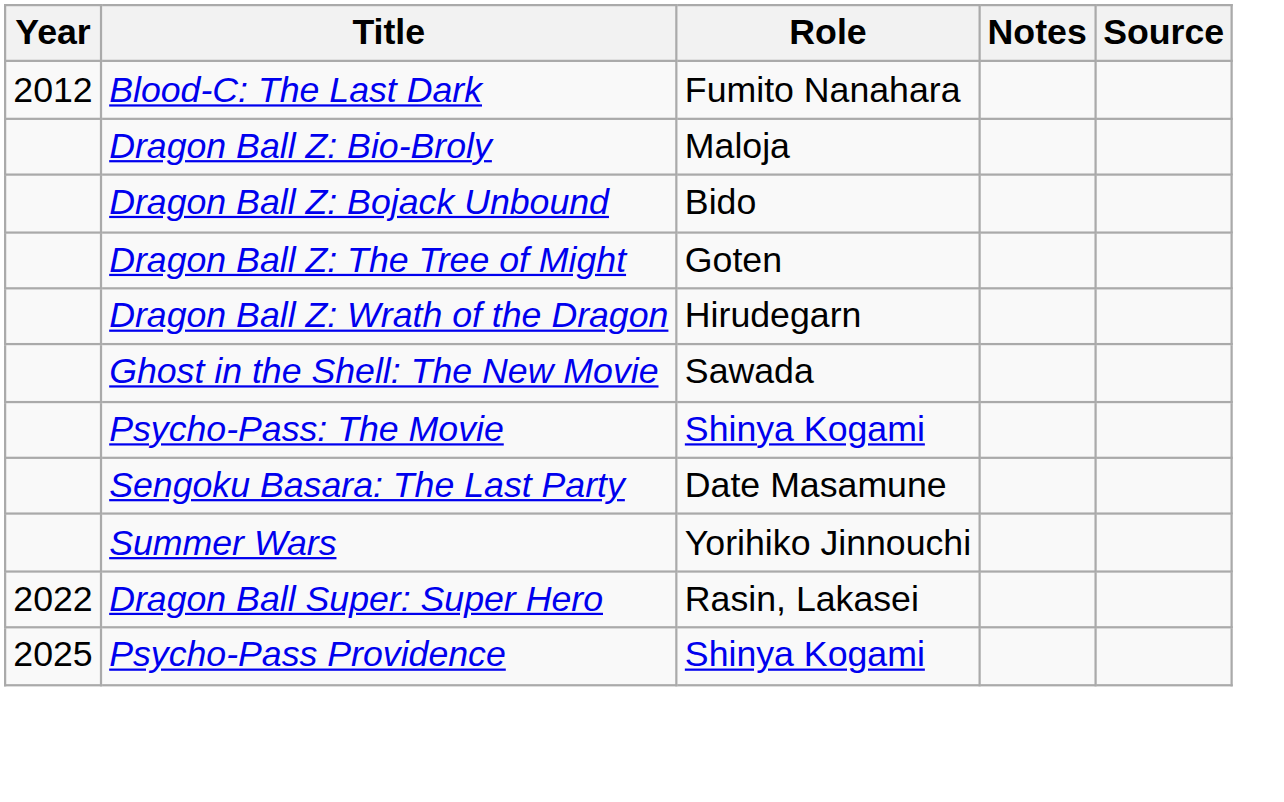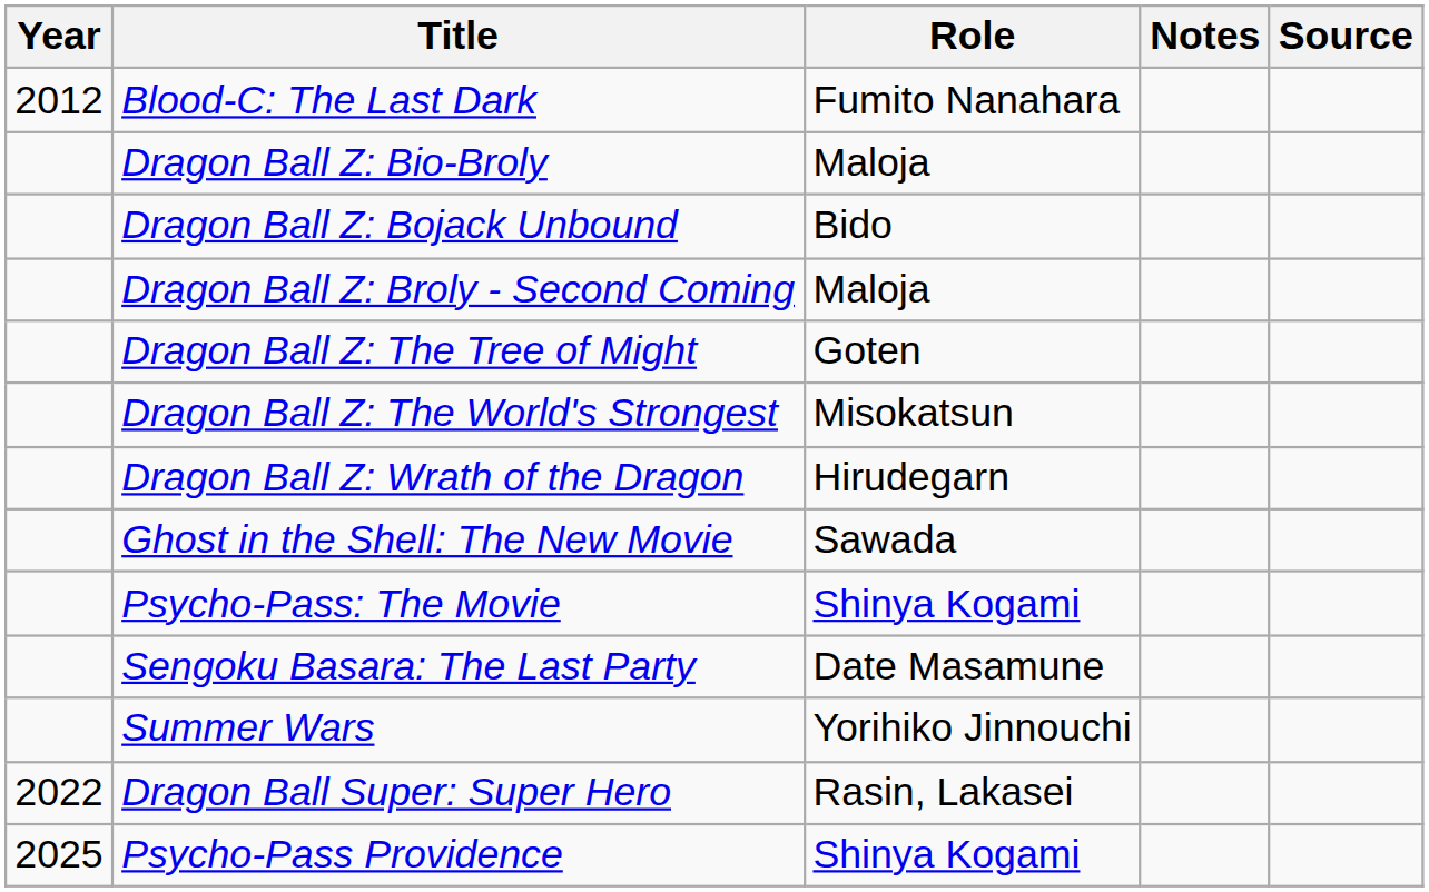 <table class="wikitable sortable plainrowheaders">
 <tr>
 <th>Year</th>
 <th>Title</th>
 <th>Role</th>
 <th class="unsortable">Notes</th>
 <th class="unsortable">Source</th>
 </tr>
 <tr>
 <td>2012</td>
 <td><em><a href='#'>Blood-C: The Last Dark</a></em></td>
 <td>Fumito Nanahara</td>
 <td></td>
 <td></td>
 </tr>
 <tr>
 <td></td>
 <td><em><a href='#'>Dragon Ball Z: Bio-Broly</a></em></td>
 <td>Maloja</td>
 <td></td>
 <td></td>
 </tr>
 <tr>
 <td></td>
 <td><em><a href='#'>Dragon Ball Z: Bojack Unbound</a></em></td>
 <td>Bido</td>
 <td></td>
 <td></td>
 </tr>
 <tr>
 <td></td>
+<td><em><a href='#'>Dragon Ball Z: Broly - Second Coming</a></em></td>
+<td>Maloja</td>
+<td></td>
+<td></td>
+</tr>
+<tr>
+<td></td>
 <td><em><a href='#'>Dragon Ball Z: The Tree of Might</a></em></td>
 <td>Goten</td>
+<td></td>
+<td></td>
+</tr>
+<tr>
+<td></td>
+<td><em><a href='#'>Dragon Ball Z: The World's Strongest</a></em></td>
+<td>Misokatsun</td>
 <td></td>
 <td></td>
 </tr>
 <tr>
 <td></td>
 <td><em><a href='#'>Dragon Ball Z: Wrath of the Dragon</a></em></td>
 <td>Hirudegarn</td>
 <td></td>
 <td></td>
 </tr>
 <tr>
 <td></td>
 <td><em><a href='#'>Ghost in the Shell: The New Movie</a></em></td>
 <td>Sawada</td>
 <td></td>
 <td></td>
 </tr>
 <tr>
 <td></td>
 <td><em><a href='#'>Psycho-Pass: The Movie</a></em></td>
 <td><a href='#'>Shinya Kogami</a></td>
 <td></td>
 <td></td>
 </tr>
 <tr>
 <td></td>
 <td><em><a href='#'>Sengoku Basara: The Last Party</a></em></td>
 <td>Date Masamune</td>
 <td></td>
 <td></td>
 </tr>
 <tr>
 <td></td>
 <td><em><a href='#'>Summer Wars</a></em></td>
 <td>Yorihiko Jinnouchi</td>
 <td></td>
 <td></td>
 </tr>
 <tr>
 <td>2022</td>
 <td><em><a href='#'>Dragon Ball Super: Super Hero</a></em></td>
 <td>Rasin, Lakasei</td>
 <td></td>
 <td></td>
 </tr>
 <tr>
 <td>2025</td>
 <td><em><a href='#'>Psycho-Pass Providence</a></em></td>
 <td><a href='#'>Shinya Kogami</a></td>
 <td></td>
 <td></td>
 </tr>
 </table>
